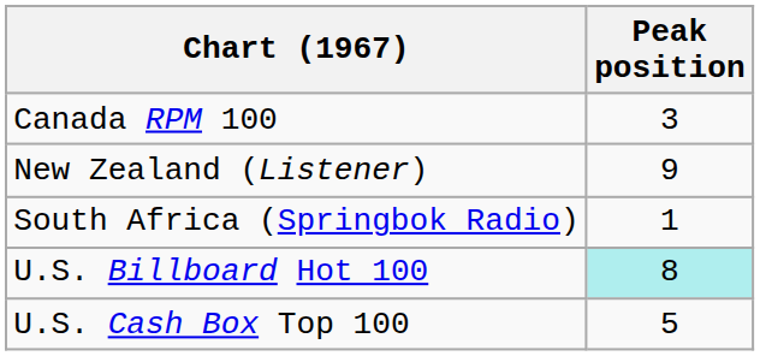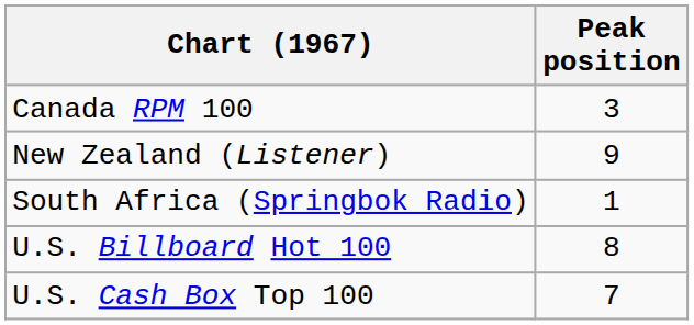 <table class="wikitable sortable">
 <tr>
 <th align="left">Chart (1967)</th>
 <th align="left">Peak<br>position</th>
 </tr>
 <tr>
 <td align="left">Canada <a href='#'><em>RPM</em></a> 100</td>
 <td style="text-align:center;">3</td>
 </tr>
 <tr>
 <td align="left">New Zealand (<em>Listener</em>)</td>
 <td style="text-align:center;">9</td>
 </tr>
 <tr>
 <td>South Africa (<a href='#'>Springbok Radio</a>)</td>
 <td align="center">1</td>
 </tr>
 <tr>
 <td align="left">U.S. <em><a href='#'>Billboard</a></em> <a href='#'>Hot 100</a></td>
-<td style="background: paleturquoise; text-align:center;">8</td>
+<td style="text-align:center;">8</td>
 </tr>
 <tr>
 <td align="left">U.S. <em><a href='#'>Cash Box</a></em> Top 100</td>
-<td style="text-align:center;">5</td>
+<td style="text-align:center;">7</td>
 </tr>
 </table>
